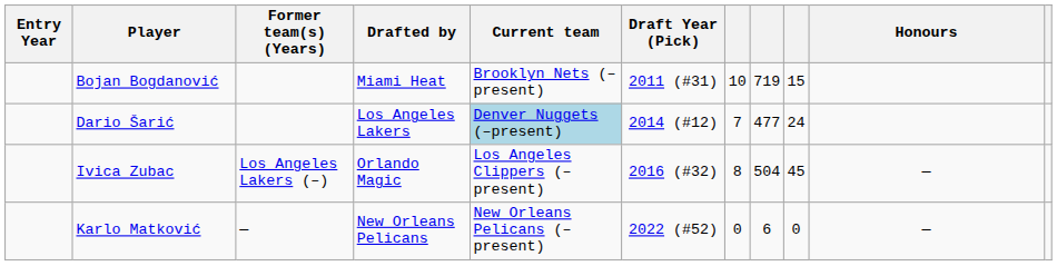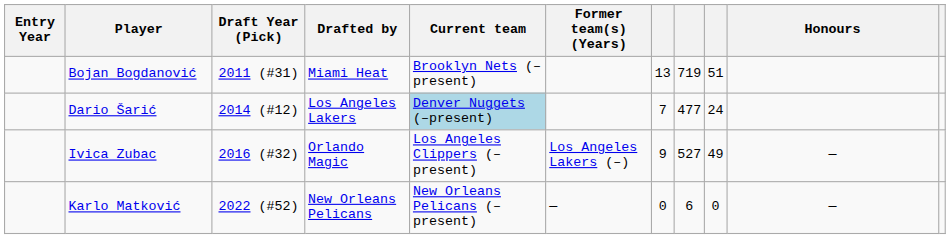 <table class="wikitable sortable" style="font-size:95%">
 <tr>
 <th scope="col">Entry Year</th>
 <th scope="col" width="130px">Player</th>
-<th scope="col">Former team(s) (Years)</th>
+<th scope="col" width="80px">Draft Year (Pick)</th>
 <th scope="col">Drafted by</th>
 <th scope="col">Current team</th>
-<th scope="col" width="80px">Draft Year (Pick)</th>
+<th scope="col">Former team(s) (Years)</th>
 <th scope="col"></th>
 <th scope="col"></th>
 <th scope="col"></th>
 <th scope="col" width="190px">Honours</th>
 <th scope="col" class="unsortable"></th>
 </tr>
 <tr>
 <td style="text-align:center"></td>
 <td><a href='#'>Bojan Bogdanović</a></td>
-<td></td>
+<td style="text-align:center"><a href='#'>2011</a> (#31)</td>
 <td><a href='#'>Miami Heat</a></td>
 <td><a href='#'>Brooklyn Nets</a> (–present)</td>
-<td style="text-align:center"><a href='#'>2011</a> (#31)</td>
-<td style="text-align:center">10</td>
+<td></td>
+<td style="text-align:center">13</td>
 <td style="text-align:center">719</td>
-<td style="text-align:center">15</td>
+<td style="text-align:center">51</td>
 <td></td>
 <td style="text-align:center"></td>
 </tr>
 <tr>
 <td style="text-align:center"></td>
 <td><a href='#'>Dario Šarić</a></td>
-<td></td>
+<td style="text-align:center"><a href='#'>2014</a> (#12)</td>
 <td><a href='#'>Los Angeles Lakers</a></td>
 <td style="background: lightblue;"><a href='#'>Denver Nuggets</a> (–present)</td>
-<td style="text-align:center"><a href='#'>2014</a> (#12)</td>
+<td></td>
 <td style="text-align:center">7</td>
 <td style="text-align:center">477</td>
 <td style="text-align:center">24</td>
 <td></td>
 <td style="text-align:center"></td>
 </tr>
 <tr>
 <td style="text-align:center"></td>
 <td><a href='#'>Ivica Zubac</a></td>
-<td><a href='#'>Los Angeles Lakers</a> (–)</td>
+<td style="text-align:center"><a href='#'>2016</a> (#32)</td>
 <td><a href='#'>Orlando Magic</a></td>
 <td><a href='#'>Los Angeles Clippers</a> (–present)</td>
-<td style="text-align:center"><a href='#'>2016</a> (#32)</td>
-<td style="text-align:center">8</td>
-<td style="text-align:center">504</td>
-<td style="text-align:center">45</td>
+<td><a href='#'>Los Angeles Lakers</a> (–)</td>
+<td style="text-align:center">9</td>
+<td style="text-align:center">527</td>
+<td style="text-align:center">49</td>
 <td style="text-align:center">—</td>
 <td style="text-align:center"></td>
 </tr>
 <tr>
 <td style="text-align:center"></td>
 <td><a href='#'>Karlo Matković</a></td>
-<td>—</td>
+<td style="text-align:center"><a href='#'>2022</a> (#52)</td>
 <td><a href='#'>New Orleans Pelicans</a></td>
 <td><a href='#'>New Orleans Pelicans</a> (–present)</td>
-<td style="text-align:center"><a href='#'>2022</a> (#52)</td>
+<td>—</td>
 <td style="text-align:center">0</td>
 <td style="text-align:center">6</td>
 <td style="text-align:center">0</td>
 <td style="text-align:center">—</td>
 <td style="text-align:center"></td>
 </tr>
 </table>
